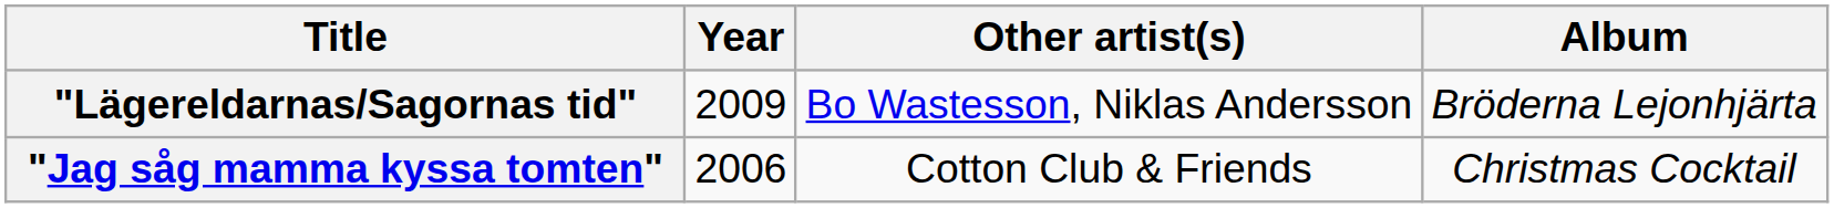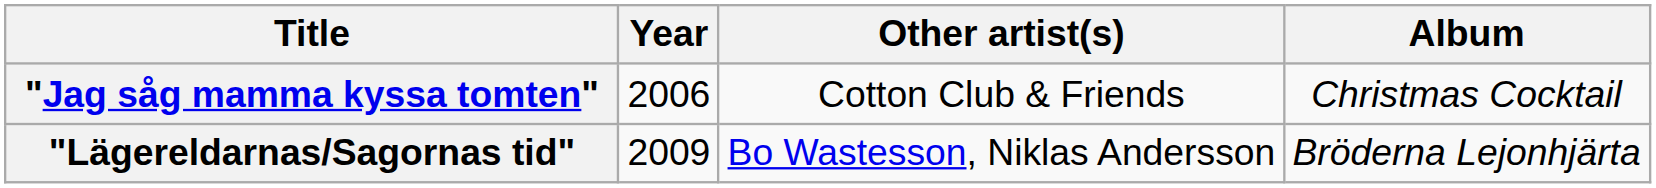 <table class="wikitable plainrowheaders" style="text-align:center;">
 <tr>
 <th scope="col" style="width:16em;">Title</th>
 <th scope="col" style="width:1em;">Year</th>
 <th scope="col">Other artist(s)</th>
 <th scope="col">Album</th>
 </tr>
 <tr>
+<th scope="row">"<a href='#'>Jag såg mamma kyssa tomten</a>"</th>
+<td>2006</td>
+<td>Cotton Club & Friends</td>
+<td><em>Christmas Cocktail</em></td>
+</tr>
+<tr>
 <th scope="row">"Lägereldarnas/Sagornas tid"</th>
 <td>2009</td>
 <td><a href='#'>Bo Wastesson</a>, Niklas Andersson</td>
 <td><em>Bröderna Lejonhjärta</em></td>
 </tr>
-<tr>
-<th scope="row">"<a href='#'>Jag såg mamma kyssa tomten</a>"</th>
-<td>2006</td>
-<td>Cotton Club & Friends</td>
-<td><em>Christmas Cocktail</em></td>
-</tr>
 </table>
